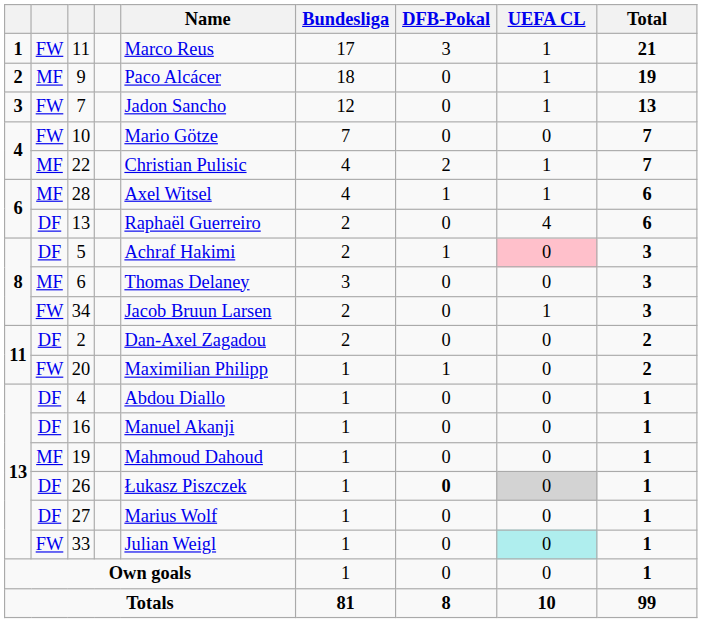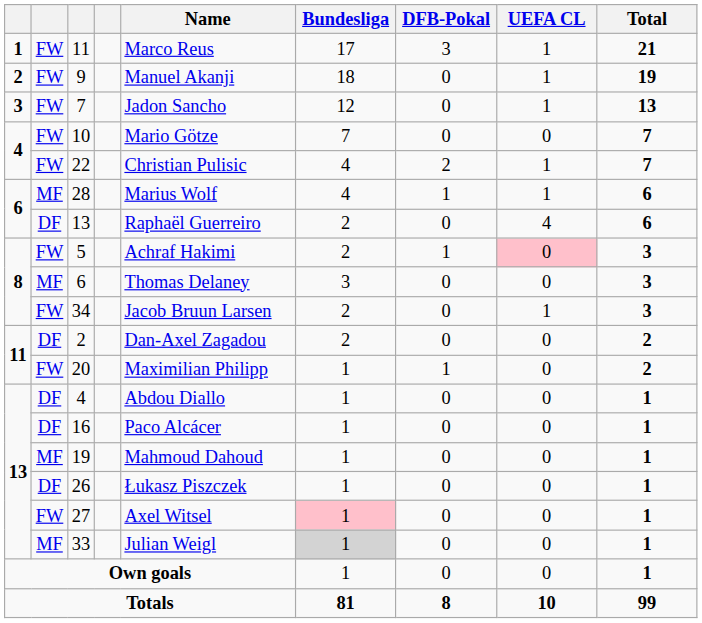 <table class="wikitable" style="text-align:center">
 <tr>
 <th width=15></th>
 <th width=15></th>
 <th width=15></th>
 <th width=15></th>
 <th width=145>Name</th>
 <th width=80><a href='#'>Bundesliga</a></th>
 <th width=80><a href='#'>DFB-Pokal</a></th>
 <th width=80><a href='#'>UEFA CL</a></th>
 <th width=80>Total</th>
 </tr>
 <tr>
 <td><strong>1</strong></td>
 <td><a href='#'>FW</a></td>
 <td>11</td>
 <td></td>
 <td align=left><a href='#'>Marco Reus</a></td>
 <td>17</td>
 <td>3</td>
 <td>1</td>
 <td><strong>21</strong></td>
 </tr>
 <tr>
 <td><strong>2</strong></td>
-<td><a href='#'>MF</a></td>
+<td><a href='#'>FW</a></td>
 <td>9</td>
 <td></td>
-<td align=left><a href='#'>Paco Alcácer</a></td>
+<td align=left><a href='#'>Manuel Akanji</a></td>
 <td>18</td>
 <td>0</td>
 <td>1</td>
 <td><strong>19</strong></td>
 </tr>
 <tr>
 <td><strong>3</strong></td>
 <td><a href='#'>FW</a></td>
 <td>7</td>
 <td></td>
 <td align=left><a href='#'>Jadon Sancho</a></td>
 <td>12</td>
 <td>0</td>
 <td>1</td>
 <td><strong>13</strong></td>
 </tr>
 <tr>
 <td rowspan="2"><strong>4</strong></td>
 <td><a href='#'>FW</a></td>
 <td>10</td>
 <td></td>
 <td align=left><a href='#'>Mario Götze</a></td>
 <td>7</td>
 <td>0</td>
 <td>0</td>
 <td><strong>7</strong></td>
 </tr>
 <tr>
-<td><a href='#'>MF</a></td>
+<td><a href='#'>FW</a></td>
 <td>22</td>
 <td></td>
 <td align=left><a href='#'>Christian Pulisic</a></td>
 <td>4</td>
 <td>2</td>
 <td>1</td>
 <td><strong>7</strong></td>
 </tr>
 <tr>
 <td rowspan="2"><strong>6</strong></td>
 <td><a href='#'>MF</a></td>
 <td>28</td>
 <td></td>
-<td align=left><a href='#'>Axel Witsel</a></td>
+<td align=left><a href='#'>Marius Wolf</a></td>
 <td>4</td>
 <td>1</td>
 <td>1</td>
 <td><strong>6</strong></td>
 </tr>
 <tr>
 <td><a href='#'>DF</a></td>
 <td>13</td>
 <td></td>
 <td align=left><a href='#'>Raphaël Guerreiro</a></td>
 <td>2</td>
 <td>0</td>
 <td>4</td>
 <td><strong>6</strong></td>
 </tr>
 <tr>
 <td rowspan="3"><strong>8</strong></td>
-<td><a href='#'>DF</a></td>
+<td><a href='#'>FW</a></td>
 <td>5</td>
 <td></td>
 <td align=left><a href='#'>Achraf Hakimi</a></td>
 <td>2</td>
 <td>1</td>
 <td style="background: pink;">0</td>
 <td><strong>3</strong></td>
 </tr>
 <tr>
 <td><a href='#'>MF</a></td>
 <td>6</td>
 <td></td>
 <td align=left><a href='#'>Thomas Delaney</a></td>
 <td>3</td>
 <td>0</td>
 <td>0</td>
 <td><strong>3</strong></td>
 </tr>
 <tr>
 <td><a href='#'>FW</a></td>
 <td>34</td>
 <td></td>
 <td align=left><a href='#'>Jacob Bruun Larsen</a></td>
 <td>2</td>
 <td>0</td>
 <td>1</td>
 <td><strong>3</strong></td>
 </tr>
 <tr>
 <td rowspan="2"><strong>11</strong></td>
 <td><a href='#'>DF</a></td>
 <td>2</td>
 <td></td>
 <td align=left><a href='#'>Dan-Axel Zagadou</a></td>
 <td>2</td>
 <td>0</td>
 <td>0</td>
 <td><strong>2</strong></td>
 </tr>
 <tr>
 <td><a href='#'>FW</a></td>
 <td>20</td>
 <td></td>
 <td align=left><a href='#'>Maximilian Philipp</a></td>
 <td>1</td>
 <td>1</td>
 <td>0</td>
 <td><strong>2</strong></td>
 </tr>
 <tr>
 <td rowspan="6"><strong>13</strong></td>
 <td><a href='#'>DF</a></td>
 <td>4</td>
 <td></td>
 <td align=left><a href='#'>Abdou Diallo</a></td>
 <td>1</td>
 <td>0</td>
 <td>0</td>
 <td><strong>1</strong></td>
 </tr>
 <tr>
 <td><a href='#'>DF</a></td>
 <td>16</td>
 <td></td>
-<td align=left><a href='#'>Manuel Akanji</a></td>
+<td align=left><a href='#'>Paco Alcácer</a></td>
 <td>1</td>
 <td>0</td>
 <td>0</td>
 <td><strong>1</strong></td>
 </tr>
 <tr>
 <td><a href='#'>MF</a></td>
 <td>19</td>
 <td></td>
 <td align=left><a href='#'>Mahmoud Dahoud</a></td>
 <td>1</td>
 <td>0</td>
 <td>0</td>
 <td><strong>1</strong></td>
 </tr>
 <tr>
 <td><a href='#'>DF</a></td>
 <td>26</td>
 <td></td>
 <td align=left><a href='#'>Łukasz Piszczek</a></td>
 <td>1</td>
-<td><strong>0</strong></td>
-<td style="background: lightgrey;">0</td>
-<td><strong>1</strong></td>
-</tr>
-<tr>
-<td><a href='#'>DF</a></td>
-<td>27</td>
-<td></td>
-<td align=left><a href='#'>Marius Wolf</a></td>
-<td>1</td>
 <td>0</td>
 <td>0</td>
 <td><strong>1</strong></td>
 </tr>
 <tr>
 <td><a href='#'>FW</a></td>
+<td>27</td>
+<td></td>
+<td align=left><a href='#'>Axel Witsel</a></td>
+<td style="background: pink;">1</td>
+<td>0</td>
+<td>0</td>
+<td><strong>1</strong></td>
+</tr>
+<tr>
+<td><a href='#'>MF</a></td>
 <td>33</td>
 <td></td>
 <td align=left><a href='#'>Julian Weigl</a></td>
-<td>1</td>
+<td style="background: lightgrey;">1</td>
 <td>0</td>
-<td style="background: paleturquoise;">0</td>
+<td>0</td>
 <td><strong>1</strong></td>
 </tr>
 <tr>
 <td colspan=5><strong>Own goals</strong></td>
 <td>1</td>
 <td>0</td>
 <td>0</td>
 <td><strong>1</strong></td>
 </tr>
 <tr>
 <td colspan=5><strong>Totals</strong></td>
 <td><strong>81</strong></td>
 <td><strong>8</strong></td>
 <td><strong>10</strong></td>
 <td><strong>99</strong></td>
 </tr>
 </table>
